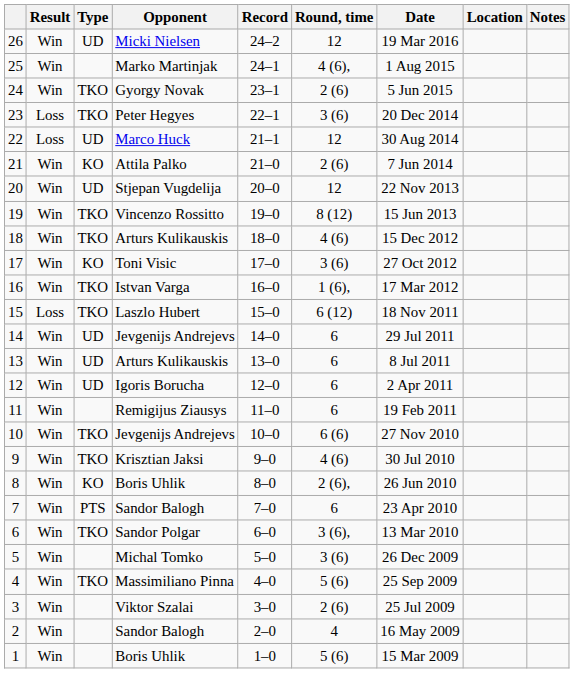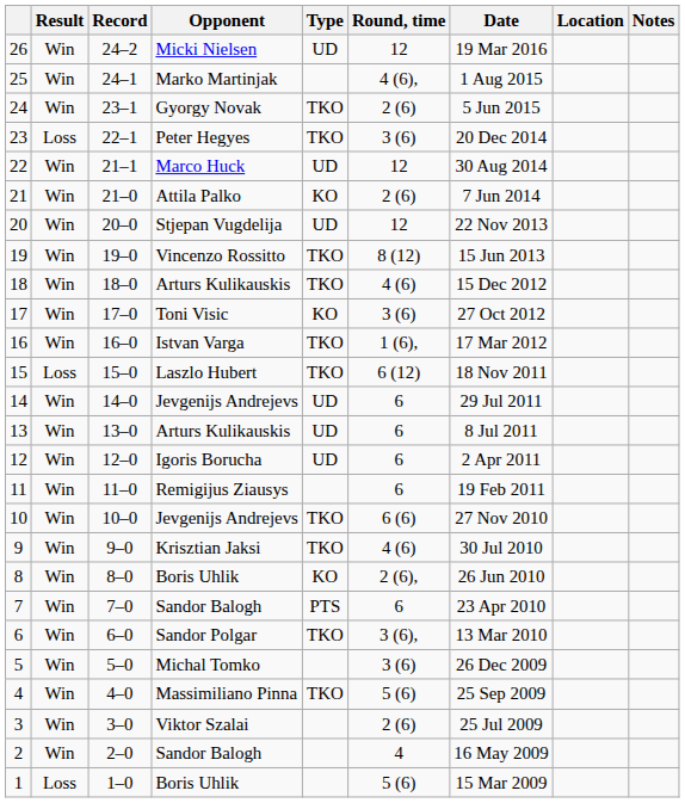 <table class="wikitable" style="text-align:center; font-size:95%">
 <tr>
 <th></th>
 <th>Result</th>
+<th>Record</th>
+<th>Opponent</th>
 <th>Type</th>
-<th>Opponent</th>
-<th>Record</th>
 <th>Round, time</th>
 <th>Date</th>
 <th>Location</th>
 <th>Notes</th>
 </tr>
 <tr>
 <td>26</td>
 <td>Win</td>
+<td>24–2</td>
+<td style="text-align:left;"><a href='#'>Micki Nielsen</a></td>
 <td>UD</td>
-<td style="text-align:left;"><a href='#'>Micki Nielsen</a></td>
-<td>24–2</td>
 <td>12</td>
 <td>19 Mar 2016</td>
 <td style="text-align:left;"></td>
 <td style="text-align:left;"></td>
 </tr>
 <tr>
 <td>25</td>
 <td>Win</td>
+<td>24–1</td>
+<td style="text-align:left;">Marko Martinjak</td>
 <td></td>
-<td style="text-align:left;">Marko Martinjak</td>
-<td>24–1</td>
 <td>4 (6), </td>
 <td>1 Aug 2015</td>
 <td style="text-align:left;"></td>
 <td></td>
 </tr>
 <tr>
 <td>24</td>
 <td>Win</td>
+<td>23–1</td>
+<td style="text-align:left;">Gyorgy Novak</td>
 <td>TKO</td>
-<td style="text-align:left;">Gyorgy Novak</td>
-<td>23–1</td>
 <td>2 (6)</td>
 <td>5 Jun 2015</td>
 <td style="text-align:left;"></td>
 <td></td>
 </tr>
 <tr>
 <td>23</td>
 <td>Loss</td>
+<td>22–1</td>
+<td style="text-align:left;">Peter Hegyes</td>
 <td>TKO</td>
-<td style="text-align:left;">Peter Hegyes</td>
-<td>22–1</td>
 <td>3 (6)</td>
 <td>20 Dec 2014</td>
 <td style="text-align:left;"></td>
 <td></td>
 </tr>
 <tr>
 <td>22</td>
-<td>Loss</td>
+<td>Win</td>
+<td>21–1</td>
+<td style="text-align:left;"><a href='#'>Marco Huck</a></td>
 <td>UD</td>
-<td style="text-align:left;"><a href='#'>Marco Huck</a></td>
-<td>21–1</td>
 <td>12</td>
 <td>30 Aug 2014</td>
 <td style="text-align:left;"></td>
 <td style="text-align:left;"></td>
 </tr>
 <tr>
 <td>21</td>
 <td>Win</td>
+<td>21–0</td>
+<td style="text-align:left;">Attila Palko</td>
 <td>KO</td>
-<td style="text-align:left;">Attila Palko</td>
-<td>21–0</td>
 <td>2 (6)</td>
 <td>7 Jun 2014</td>
 <td style="text-align:left;"></td>
 <td></td>
 </tr>
 <tr>
 <td>20</td>
 <td>Win</td>
+<td>20–0</td>
+<td style="text-align:left;">Stjepan Vugdelija</td>
 <td>UD</td>
-<td style="text-align:left;">Stjepan Vugdelija</td>
-<td>20–0</td>
 <td>12</td>
 <td>22 Nov 2013</td>
 <td style="text-align:left;"></td>
 <td style="text-align:left;"></td>
 </tr>
 <tr>
 <td>19</td>
 <td>Win</td>
+<td>19–0</td>
+<td style="text-align:left;">Vincenzo Rossitto</td>
 <td>TKO</td>
-<td style="text-align:left;">Vincenzo Rossitto</td>
-<td>19–0</td>
 <td>8 (12)</td>
 <td>15 Jun 2013</td>
 <td style="text-align:left;"></td>
 <td style="text-align:left;"></td>
 </tr>
 <tr>
 <td>18</td>
 <td>Win</td>
+<td>18–0</td>
+<td style="text-align:left;">Arturs Kulikauskis</td>
 <td>TKO</td>
-<td style="text-align:left;">Arturs Kulikauskis</td>
-<td>18–0</td>
 <td>4 (6)</td>
 <td>15 Dec 2012</td>
 <td style="text-align:left;"></td>
 <td></td>
 </tr>
 <tr>
 <td>17</td>
 <td>Win</td>
+<td>17–0</td>
+<td style="text-align:left;">Toni Visic</td>
 <td>KO</td>
-<td style="text-align:left;">Toni Visic</td>
-<td>17–0</td>
 <td>3 (6)</td>
 <td>27 Oct 2012</td>
 <td style="text-align:left;"></td>
 <td></td>
 </tr>
 <tr>
 <td>16</td>
 <td>Win</td>
+<td>16–0</td>
+<td style="text-align:left;">Istvan Varga</td>
 <td>TKO</td>
-<td style="text-align:left;">Istvan Varga</td>
-<td>16–0</td>
 <td>1 (6), </td>
 <td>17 Mar 2012</td>
 <td style="text-align:left;"></td>
 <td></td>
 </tr>
 <tr>
 <td>15</td>
 <td>Loss</td>
+<td>15–0</td>
+<td style="text-align:left;">Laszlo Hubert</td>
 <td>TKO</td>
-<td style="text-align:left;">Laszlo Hubert</td>
-<td>15–0</td>
 <td>6 (12)</td>
 <td>18 Nov 2011</td>
 <td style="text-align:left;"></td>
 <td style="text-align:left;"></td>
 </tr>
 <tr>
 <td>14</td>
 <td>Win</td>
+<td>14–0</td>
+<td style="text-align:left;">Jevgenijs Andrejevs</td>
 <td>UD</td>
-<td style="text-align:left;">Jevgenijs Andrejevs</td>
-<td>14–0</td>
 <td>6</td>
 <td>29 Jul 2011</td>
 <td style="text-align:left;"></td>
 <td></td>
 </tr>
 <tr>
 <td>13</td>
 <td>Win</td>
+<td>13–0</td>
+<td style="text-align:left;">Arturs Kulikauskis</td>
 <td>UD</td>
-<td style="text-align:left;">Arturs Kulikauskis</td>
-<td>13–0</td>
 <td>6</td>
 <td>8 Jul 2011</td>
 <td style="text-align:left;"></td>
 <td></td>
 </tr>
 <tr>
 <td>12</td>
 <td>Win</td>
+<td>12–0</td>
+<td style="text-align:left;">Igoris Borucha</td>
 <td>UD</td>
-<td style="text-align:left;">Igoris Borucha</td>
-<td>12–0</td>
 <td>6</td>
 <td>2 Apr 2011</td>
 <td style="text-align:left;"></td>
 <td></td>
 </tr>
 <tr>
 <td>11</td>
 <td>Win</td>
+<td>11–0</td>
+<td style="text-align:left;">Remigijus Ziausys</td>
 <td></td>
-<td style="text-align:left;">Remigijus Ziausys</td>
-<td>11–0</td>
 <td>6</td>
 <td>19 Feb 2011</td>
 <td style="text-align:left;"></td>
 <td></td>
 </tr>
 <tr>
 <td>10</td>
 <td>Win</td>
+<td>10–0</td>
+<td style="text-align:left;">Jevgenijs Andrejevs</td>
 <td>TKO</td>
-<td style="text-align:left;">Jevgenijs Andrejevs</td>
-<td>10–0</td>
 <td>6 (6)</td>
 <td>27 Nov 2010</td>
 <td style="text-align:left;"></td>
 <td></td>
 </tr>
 <tr>
 <td>9</td>
 <td>Win</td>
+<td>9–0</td>
+<td style="text-align:left;">Krisztian Jaksi</td>
 <td>TKO</td>
-<td style="text-align:left;">Krisztian Jaksi</td>
-<td>9–0</td>
 <td>4 (6)</td>
 <td>30 Jul 2010</td>
 <td style="text-align:left;"></td>
 <td></td>
 </tr>
 <tr>
 <td>8</td>
 <td>Win</td>
+<td>8–0</td>
+<td style="text-align:left;">Boris Uhlik</td>
 <td>KO</td>
-<td style="text-align:left;">Boris Uhlik</td>
-<td>8–0</td>
 <td>2 (6), </td>
 <td>26 Jun 2010</td>
 <td style="text-align:left;"></td>
 <td></td>
 </tr>
 <tr>
 <td>7</td>
 <td>Win</td>
+<td>7–0</td>
+<td style="text-align:left;">Sandor Balogh</td>
 <td>PTS</td>
-<td style="text-align:left;">Sandor Balogh</td>
-<td>7–0</td>
 <td>6</td>
 <td>23 Apr 2010</td>
 <td style="text-align:left;"></td>
 <td></td>
 </tr>
 <tr>
 <td>6</td>
 <td>Win</td>
+<td>6–0</td>
+<td style="text-align:left;">Sandor Polgar</td>
 <td>TKO</td>
-<td style="text-align:left;">Sandor Polgar</td>
-<td>6–0</td>
 <td>3 (6), </td>
 <td>13 Mar 2010</td>
 <td style="text-align:left;"></td>
 <td></td>
 </tr>
 <tr>
 <td>5</td>
 <td>Win</td>
+<td>5–0</td>
+<td style="text-align:left;">Michal Tomko</td>
 <td></td>
-<td style="text-align:left;">Michal Tomko</td>
-<td>5–0</td>
 <td>3 (6)</td>
 <td>26 Dec 2009</td>
 <td style="text-align:left;"></td>
 <td></td>
 </tr>
 <tr>
 <td>4</td>
 <td>Win</td>
+<td>4–0</td>
+<td style="text-align:left;">Massimiliano Pinna</td>
 <td>TKO</td>
-<td style="text-align:left;">Massimiliano Pinna</td>
-<td>4–0</td>
 <td>5 (6)</td>
 <td>25 Sep 2009</td>
 <td style="text-align:left;"></td>
 <td></td>
 </tr>
 <tr>
 <td>3</td>
 <td>Win</td>
+<td>3–0</td>
+<td style="text-align:left;">Viktor Szalai</td>
 <td></td>
-<td style="text-align:left;">Viktor Szalai</td>
-<td>3–0</td>
 <td>2 (6)</td>
 <td>25 Jul 2009</td>
 <td style="text-align:left;"></td>
 <td></td>
 </tr>
 <tr>
 <td>2</td>
 <td>Win</td>
+<td>2–0</td>
+<td style="text-align:left;">Sandor Balogh</td>
 <td></td>
-<td style="text-align:left;">Sandor Balogh</td>
-<td>2–0</td>
 <td>4</td>
 <td>16 May 2009</td>
 <td style="text-align:left;"></td>
 <td></td>
 </tr>
 <tr>
 <td>1</td>
-<td>Win</td>
+<td>Loss</td>
+<td>1–0</td>
+<td style="text-align:left;">Boris Uhlik</td>
 <td></td>
-<td style="text-align:left;">Boris Uhlik</td>
-<td>1–0</td>
 <td>5 (6)</td>
 <td>15 Mar 2009</td>
 <td style="text-align:left;"></td>
 <td style="text-align:left;"></td>
 </tr>
 </table>
